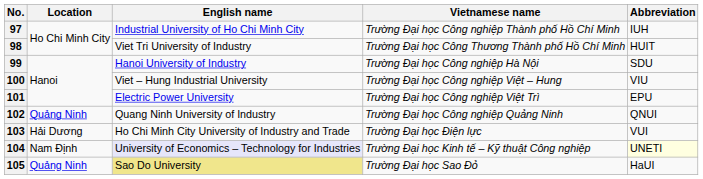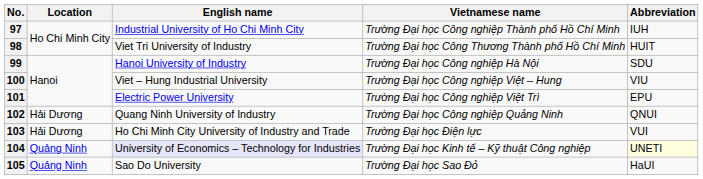 <table class="wikitable">
 <tr>
 <th>No.</th>
 <th>Location</th>
 <th>English name</th>
 <th>Vietnamese name</th>
 <th>Abbreviation</th>
 </tr>
 <tr>
 <th align="center">97</th>
 <td rowspan="2">Ho Chi Minh City</td>
 <td><a href='#'>Industrial University of Ho Chi Minh City</a></td>
 <td><em>Trường Đại học Công nghiệp Thành phố Hồ Chí Minh</em></td>
 <td>IUH</td>
 </tr>
 <tr>
 <th align="center">98</th>
 <td>Viet Tri University of Industry</td>
 <td><em>Trường Đại học Công Thương Thành phố Hồ Chí Minh</em></td>
 <td>HUIT</td>
 </tr>
 <tr>
 <th align="center">99</th>
 <td rowspan="3">Hanoi</td>
 <td><a href='#'>Hanoi University of Industry</a></td>
 <td><em>Trường Đại học Công nghiệp Hà Nội</em></td>
 <td>SDU</td>
 </tr>
 <tr>
 <th align="center">100</th>
 <td>Viet – Hung Industrial University</td>
 <td><em>Trường Đại học Công nghiệp Việt – Hung</em></td>
 <td>VIU</td>
 </tr>
 <tr>
 <th align="center">101</th>
 <td><a href='#'>Electric Power University</a></td>
 <td><em>Trường Đại học Công nghiệp Việt Trì</em></td>
 <td>EPU</td>
 </tr>
 <tr>
 <th align="center">102</th>
-<td><a href='#'>Quảng Ninh</a></td>
+<td>Hải Dương</td>
 <td>Quang Ninh University of Industry</td>
 <td><em>Trường Đại học Công nghiệp Quảng Ninh</em></td>
 <td>QNUI</td>
 </tr>
 <tr>
 <th align="center">103</th>
 <td>Hải Dương</td>
 <td>Ho Chi Minh City University of Industry and Trade</td>
 <td><em>Trường Đại học Điện lực</em></td>
 <td>VUI</td>
 </tr>
 <tr>
 <th align="center">104</th>
-<td>Nam Định</td>
+<td><a href='#'>Quảng Ninh</a></td>
 <td style="background: lavender;">University of Economics – Technology for Industries</td>
 <td><em>Trường Đại học Kinh tế – Kỹ thuật Công nghiệp</em></td>
 <td style="background: lightyellow;">UNETI</td>
 </tr>
 <tr>
 <th align="center">105</th>
 <td><a href='#'>Quảng Ninh</a></td>
-<td style="background: khaki;">Sao Do University</td>
+<td>Sao Do University</td>
 <td><em>Trường Đại học Sao Đỏ</em></td>
 <td>HaUI</td>
 </tr>
 </table>
